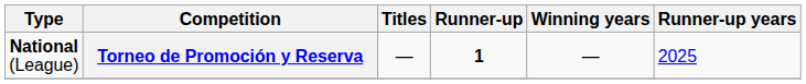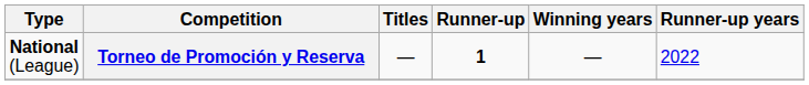 <table class="wikitable plainrowheaders" style="font-size:95%; text-align:center;">
 <tr>
 <th>Type</th>
 <th width=250px>Competition</th>
 <th>Titles</th>
 <th>Runner-up</th>
 <th>Winning years</th>
 <th>Runner-up years</th>
 </tr>
 <tr>
 <td rowspan=1><strong>National</strong><br>(League)</td>
 <th scope=col><a href='#'>Torneo de Promoción y Reserva</a></th>
 <td style="text-align:center;">—</td>
 <td><strong>1</strong></td>
 <td style="text-align:center;">—</td>
-<td align="left"><a href='#'>2025</a></td>
+<td align="left"><a href='#'>2022</a></td>
 </tr>
 <tr>
 </tr>
 </table>
